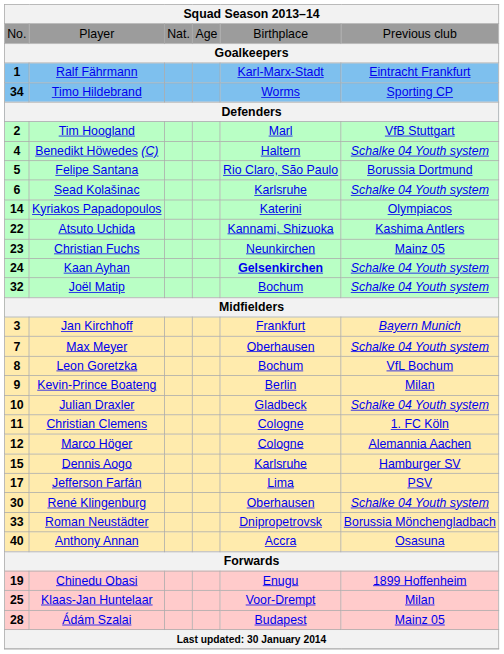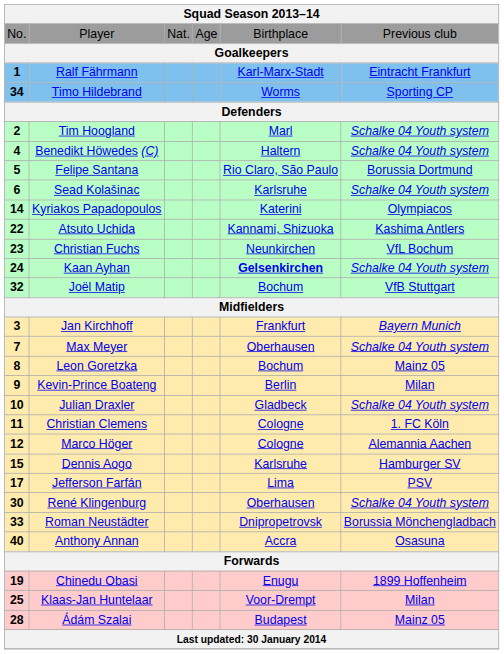 <table class="wikitable">
 <tr align="center" style="background:#DCDCDC">
 <th colspan="7">Squad Season 2013–14</th>
 </tr>
 <tr align="center" style="background:#9C9C9C">
 <td>No.</td>
 <td>Player</td>
 <td>Nat.</td>
 <td>Age</td>
 <td>Birthplace</td>
 <td>Previous club</td>
 </tr>
 <tr align="center" style="background:#DCDCDC">
 <th colspan="7">Goalkeepers</th>
 </tr>
 <tr align="center" style="background:#7EC0EE">
 <td><strong>1</strong></td>
 <td><a href='#'>Ralf Fährmann</a></td>
 <td></td>
 <td></td>
 <td><a href='#'>Karl-Marx-Stadt</a></td>
 <td><a href='#'>Eintracht Frankfurt</a></td>
 </tr>
 <tr align="center" style="background:#7EC0EE">
 <td><strong>34</strong></td>
 <td><a href='#'>Timo Hildebrand</a></td>
 <td></td>
 <td></td>
 <td><a href='#'>Worms</a></td>
 <td><a href='#'>Sporting CP</a></td>
 </tr>
 <tr align="center" style="background:#7EC0EE">
 <th colspan="7">Defenders</th>
 </tr>
 <tr align="center" style="background:#B9FFC5">
 <td><strong>2</strong></td>
 <td><a href='#'>Tim Hoogland</a></td>
 <td></td>
 <td></td>
 <td><a href='#'>Marl</a></td>
-<td><a href='#'>VfB Stuttgart</a></td>
+<td><em><a href='#'>Schalke 04 Youth system</a></em></td>
 </tr>
 <tr align="center" style="background:#B9FFC5">
 <td><strong>4</strong></td>
 <td><a href='#'>Benedikt Höwedes</a> <em><a href='#'>(C)</a></em></td>
 <td></td>
 <td></td>
 <td><a href='#'>Haltern</a></td>
 <td><em><a href='#'>Schalke 04 Youth system</a></em></td>
 </tr>
 <tr align="center" style="background:#B9FFC5">
 <td><strong>5</strong></td>
 <td><a href='#'>Felipe Santana</a></td>
 <td></td>
 <td></td>
 <td><a href='#'>Rio Claro, São Paulo</a></td>
 <td><a href='#'>Borussia Dortmund</a></td>
 </tr>
 <tr align="center" style="background:#B9FFC5">
 <td><strong>6</strong></td>
 <td><a href='#'>Sead Kolašinac</a></td>
 <td></td>
 <td></td>
 <td><a href='#'>Karlsruhe</a></td>
 <td><em><a href='#'>Schalke 04 Youth system</a></em></td>
 </tr>
 <tr align="center" style="background:#B9FFC5">
 <td><strong>14</strong></td>
 <td><a href='#'>Kyriakos Papadopoulos</a></td>
 <td></td>
 <td></td>
 <td><a href='#'>Katerini</a></td>
 <td><a href='#'>Olympiacos</a></td>
 </tr>
 <tr align="center" style="background:#B9FFC5">
 <td><strong>22</strong></td>
 <td><a href='#'>Atsuto Uchida</a></td>
 <td></td>
 <td></td>
 <td><a href='#'>Kannami, Shizuoka</a></td>
 <td><a href='#'>Kashima Antlers</a></td>
 </tr>
 <tr align="center" style="background:#B9FFC5">
 <td><strong>23</strong></td>
 <td><a href='#'>Christian Fuchs</a></td>
 <td></td>
 <td></td>
 <td><a href='#'>Neunkirchen</a></td>
-<td><a href='#'>Mainz 05</a></td>
+<td><a href='#'>VfL Bochum</a></td>
 </tr>
 <tr align="center" style="background:#B9FFC5">
 <td><strong>24</strong></td>
 <td><a href='#'>Kaan Ayhan</a></td>
 <td></td>
 <td></td>
 <td><strong><a href='#'>Gelsenkirchen</a></strong></td>
 <td><em><a href='#'>Schalke 04 Youth system</a></em></td>
 </tr>
 <tr align="center" style="background:#B9FFC5">
 <td><strong>32</strong></td>
 <td><a href='#'>Joël Matip</a></td>
 <td></td>
 <td></td>
 <td><a href='#'>Bochum</a></td>
-<td><em><a href='#'>Schalke 04 Youth system</a></em></td>
+<td><a href='#'>VfB Stuttgart</a></td>
 </tr>
 <tr align="center" style="background:#B9FFC5">
 <th colspan="7">Midfielders</th>
 </tr>
 <tr align="center" style="background:#FFEBAD">
 <td><strong>3</strong></td>
 <td><a href='#'>Jan Kirchhoff</a></td>
 <td></td>
 <td></td>
 <td><a href='#'>Frankfurt</a></td>
 <td><em><a href='#'>Bayern Munich</a></em></td>
 </tr>
 <tr align="center" style="background:#FFEBAD">
 <td><strong>7</strong></td>
 <td><a href='#'>Max Meyer</a></td>
 <td></td>
 <td></td>
 <td><a href='#'>Oberhausen</a></td>
 <td><em><a href='#'>Schalke 04 Youth system</a></em></td>
 </tr>
 <tr align="center" style="background:#FFEBAD">
 <td><strong>8</strong></td>
 <td><a href='#'>Leon Goretzka</a></td>
 <td></td>
 <td></td>
 <td><a href='#'>Bochum</a></td>
-<td><a href='#'>VfL Bochum</a></td>
+<td><a href='#'>Mainz 05</a></td>
 </tr>
 <tr align="center" style="background:#FFEBAD">
 <td><strong>9</strong></td>
 <td><a href='#'>Kevin-Prince Boateng</a></td>
 <td></td>
 <td></td>
 <td><a href='#'>Berlin</a></td>
 <td><a href='#'>Milan</a></td>
 </tr>
 <tr align="center" style="background:#FFEBAD">
 <td><strong>10</strong></td>
 <td><a href='#'>Julian Draxler</a></td>
 <td></td>
 <td></td>
 <td><a href='#'>Gladbeck</a></td>
 <td><em><a href='#'>Schalke 04 Youth system</a></em></td>
 </tr>
 <tr align="center" style="background:#FFEBAD">
 <td><strong>11</strong></td>
 <td><a href='#'>Christian Clemens</a></td>
 <td></td>
 <td></td>
 <td><a href='#'>Cologne</a></td>
 <td><a href='#'>1. FC Köln</a></td>
 </tr>
 <tr align="center" style="background:#FFEBAD">
 <td><strong>12</strong></td>
 <td><a href='#'>Marco Höger</a></td>
 <td></td>
 <td></td>
 <td><a href='#'>Cologne</a></td>
 <td><a href='#'>Alemannia Aachen</a></td>
 </tr>
 <tr align="center" style="background:#FFEBAD">
 <td><strong>15</strong></td>
 <td><a href='#'>Dennis Aogo</a></td>
 <td></td>
 <td></td>
 <td><a href='#'>Karlsruhe</a></td>
 <td><a href='#'>Hamburger SV</a></td>
 </tr>
 <tr align="center" style="background:#FFEBAD">
 <td><strong>17</strong></td>
 <td><a href='#'>Jefferson Farfán</a></td>
 <td></td>
 <td></td>
 <td><a href='#'>Lima</a></td>
 <td><a href='#'>PSV</a></td>
 </tr>
 <tr align="center" style="background:#FFEBAD">
 <td><strong>30</strong></td>
 <td><a href='#'>René Klingenburg</a></td>
 <td></td>
 <td></td>
 <td><a href='#'>Oberhausen</a></td>
 <td><em><a href='#'>Schalke 04 Youth system</a></em></td>
 </tr>
 <tr align="center" style="background:#FFEBAD">
 <td><strong>33</strong></td>
 <td><a href='#'>Roman Neustädter</a></td>
 <td></td>
 <td></td>
 <td><a href='#'>Dnipropetrovsk</a></td>
 <td><a href='#'>Borussia Mönchengladbach</a></td>
 </tr>
 <tr align="center" style="background:#FFEBAD">
 <td><strong>40</strong></td>
 <td><a href='#'>Anthony Annan</a></td>
 <td></td>
 <td></td>
 <td><a href='#'>Accra</a></td>
 <td><a href='#'>Osasuna</a></td>
 </tr>
 <tr align="center" style="background:#DCDCDC">
 <th colspan="7">Forwards</th>
 </tr>
 <tr align="center" style="background:#FFCBCB">
 <td><strong>19</strong></td>
 <td><a href='#'>Chinedu Obasi</a></td>
 <td></td>
 <td></td>
 <td><a href='#'>Enugu</a></td>
 <td><a href='#'>1899 Hoffenheim</a></td>
 </tr>
 <tr align="center" style="background:#FFCBCB">
 <td><strong>25</strong></td>
 <td><a href='#'>Klaas-Jan Huntelaar</a></td>
 <td></td>
 <td></td>
 <td><a href='#'>Voor-Drempt</a></td>
 <td><a href='#'>Milan</a></td>
 </tr>
 <tr align="center" style="background:#FFCBCB">
 <td><strong>28</strong></td>
 <td><a href='#'>Ádám Szalai</a></td>
 <td></td>
 <td></td>
 <td><a href='#'>Budapest</a></td>
 <td><a href='#'>Mainz 05</a></td>
 </tr>
 <tr align="left" style="background:#DCDCDC">
 <th colspan="7"><small>Last updated: 30 January 2014</small></th>
 </tr>
 <tr>
 </tr>
 </table>
